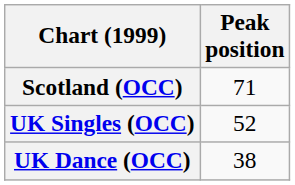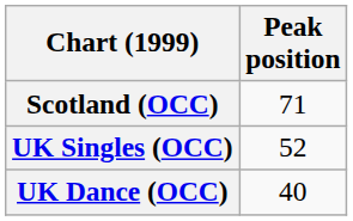 <table class="wikitable sortable plainrowheaders" style="text-align:center">
 <tr>
 <th scope="col">Chart (1999)</th>
 <th scope="col">Peak<br>position</th>
 </tr>
 <tr>
 <th scope="row">Scotland (<a href='#'>OCC</a>)</th>
 <td>71</td>
 </tr>
 <tr>
 <th scope="row"><a href='#'>UK Singles</a> (<a href='#'>OCC</a>)</th>
 <td>52</td>
 </tr>
 <tr>
 <th scope="row"><a href='#'>UK Dance</a> (<a href='#'>OCC</a>)</th>
-<td>38</td>
+<td>40</td>
 </tr>
 </table>
